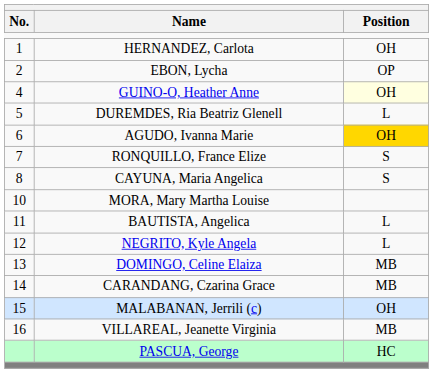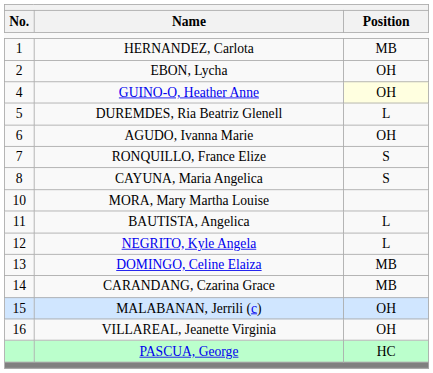 <table class='wikitable mw-collapsible mw-collapsed' style="text-align: center; width: 500px; border: none">
 <tr>
 <th style='text-align: left;' colspan=3></th>
 </tr>
 <tr>
 <th style='width: 7%;'>No.</th>
 <th>Name</th>
 <th style='width: 20%;'>Position</th>
 </tr>
 <tr>
 <td style='border: none;'></td>
 </tr>
 <tr>
 <td>1</td>
 <td>HERNANDEZ, Carlota</td>
-<td>OH</td>
+<td>MB</td>
 </tr>
 <tr>
 <td>2</td>
 <td>EBON, Lycha</td>
-<td>OP</td>
+<td>OH</td>
 </tr>
 <tr>
 <td>4</td>
 <td><a href='#'>GUINO-O, Heather Anne</a></td>
 <td style="background: lightyellow;">OH</td>
 </tr>
 <tr>
 <td>5</td>
 <td>DUREMDES, Ria Beatriz Glenell</td>
 <td>L</td>
 </tr>
 <tr>
 <td>6</td>
 <td>AGUDO, Ivanna Marie</td>
-<td style="background: gold;">OH</td>
+<td>OH</td>
 </tr>
 <tr>
 <td>7</td>
 <td>RONQUILLO, France Elize</td>
 <td>S</td>
 </tr>
 <tr>
 <td>8</td>
 <td>CAYUNA, Maria Angelica</td>
 <td>S</td>
 </tr>
 <tr>
 <td>10</td>
 <td>MORA, Mary Martha Louise</td>
 <td></td>
 </tr>
 <tr>
 <td>11</td>
 <td>BAUTISTA, Angelica</td>
 <td>L</td>
 </tr>
 <tr>
 <td>12</td>
 <td><a href='#'>NEGRITO, Kyle Angela</a></td>
 <td>L</td>
 </tr>
 <tr>
 <td>13</td>
 <td><a href='#'>DOMINGO, Celine Elaiza</a></td>
 <td>MB</td>
 </tr>
 <tr>
 <td>14</td>
 <td>CARANDANG, Czarina Grace</td>
 <td>MB</td>
 </tr>
 <tr style="background:#D0E6FF">
 <td>15</td>
 <td>MALABANAN, Jerrili (<a href='#'>c</a>)</td>
 <td>OH</td>
 </tr>
 <tr>
 <td>16</td>
 <td>VILLAREAL, Jeanette Virginia</td>
-<td>MB</td>
+<td>OH</td>
 </tr>
 <tr style="background:#BBFFCC">
 <td></td>
 <td><a href='#'>PASCUA, George</a></td>
 <td>HC</td>
 </tr>
 <tr>
 <th style='background: grey;' colspan=3></th>
 </tr>
 </table>
